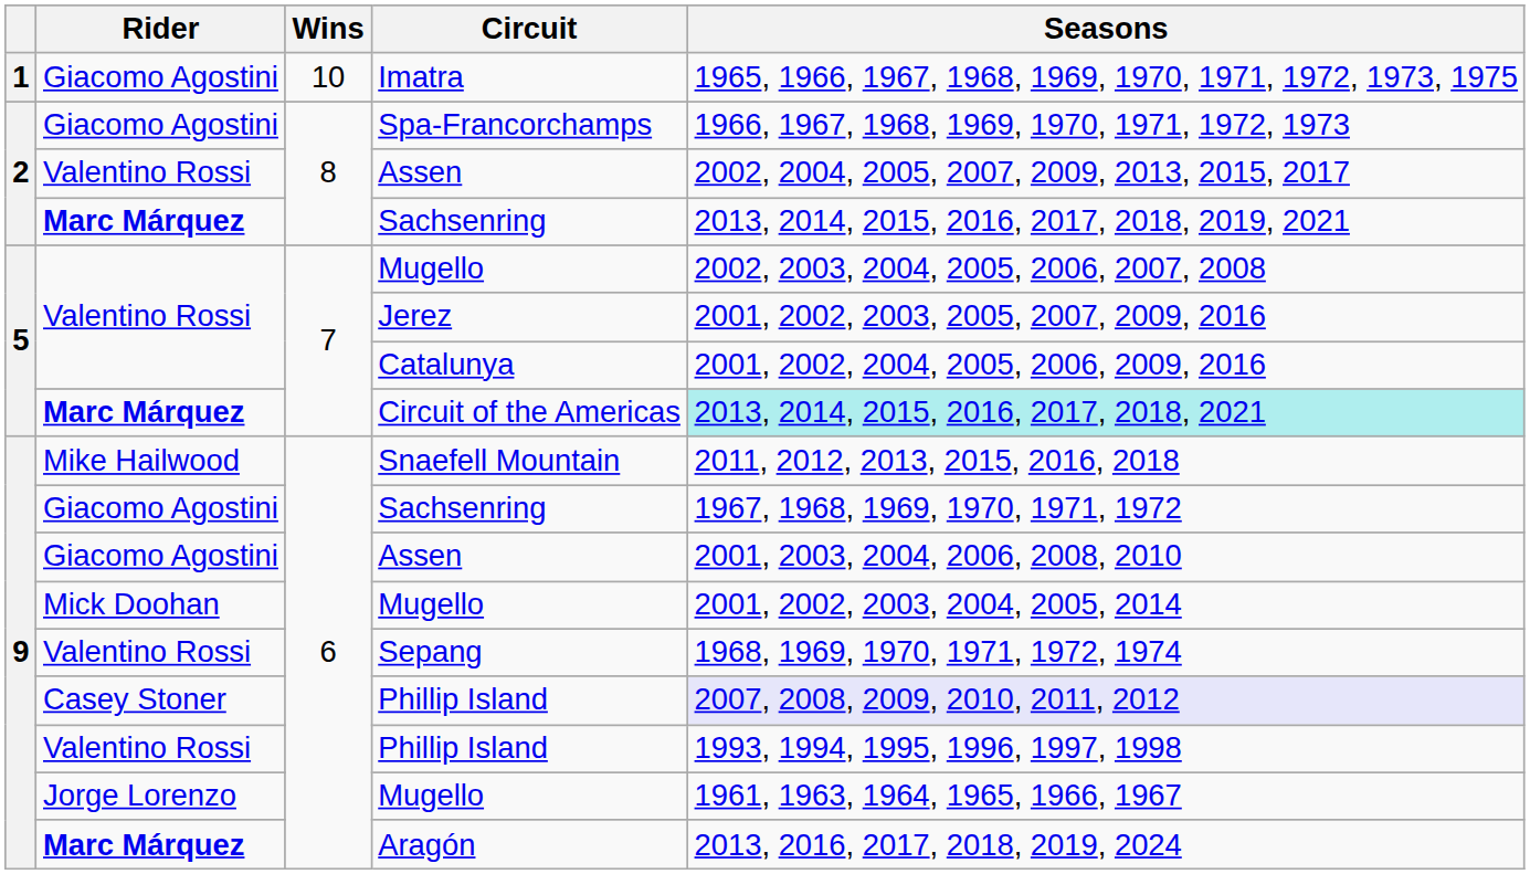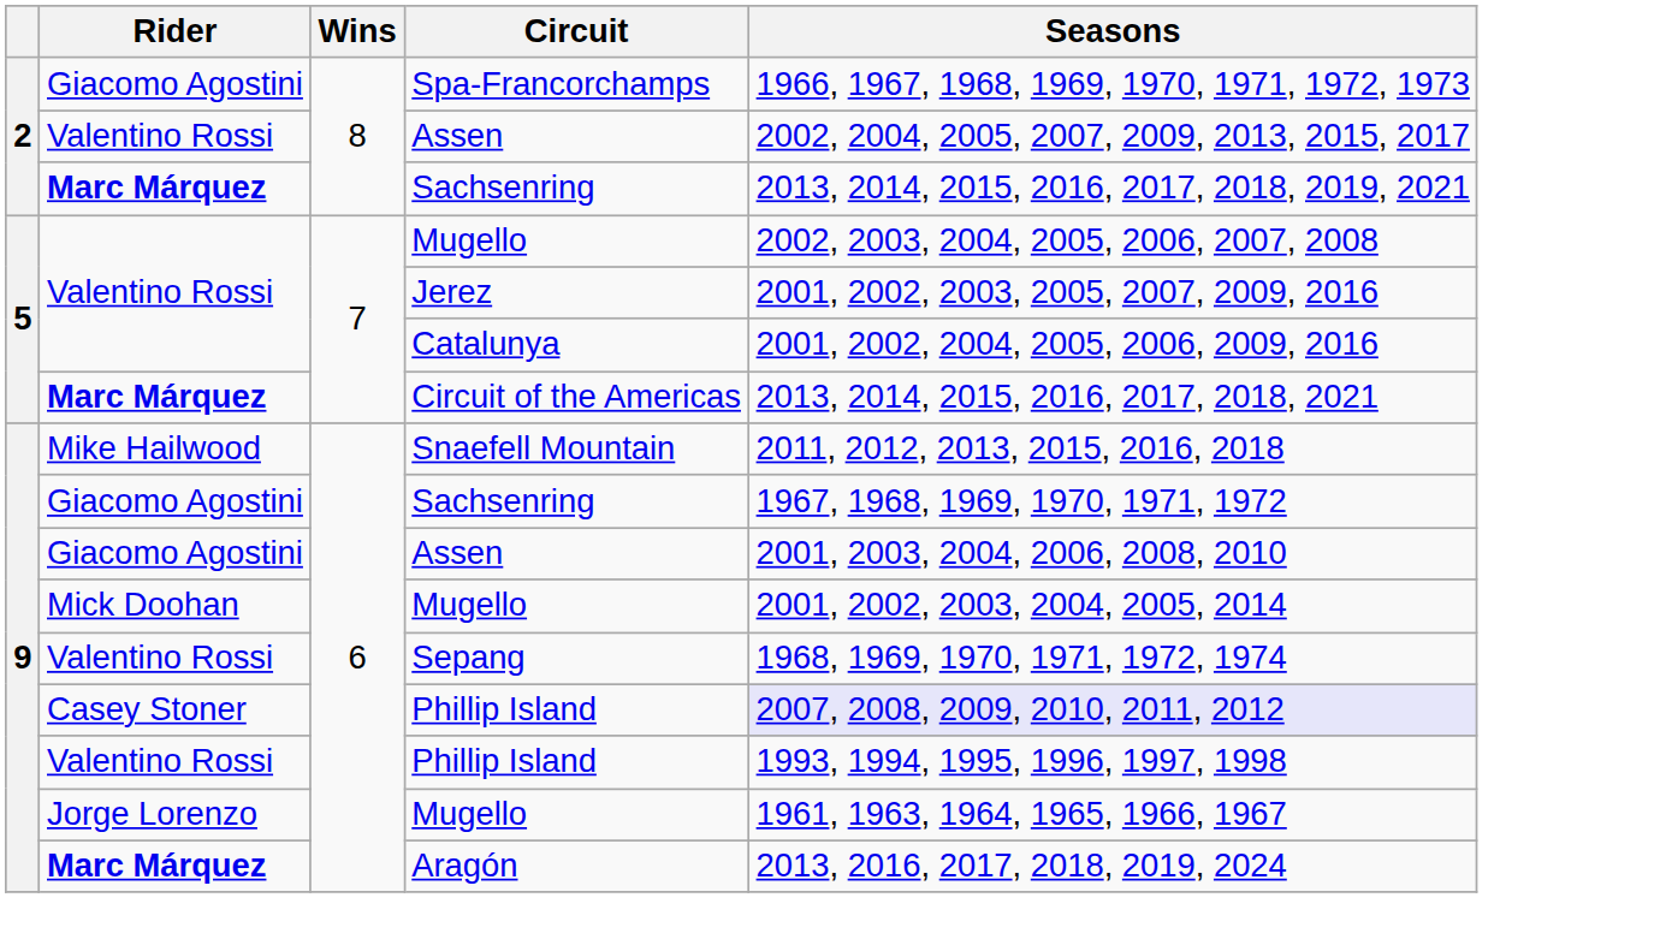 <table class="wikitable">
 <tr>
 <th></th>
 <th>Rider</th>
 <th>Wins</th>
 <th>Circuit</th>
 <th>Seasons</th>
-</tr>
-<tr>
-<th>1</th>
-<td> <a href='#'>Giacomo Agostini</a></td>
-<td align=center>10</td>
-<td><a href='#'>Imatra</a></td>
-<td><a href='#'>1965</a>, <a href='#'>1966</a>, <a href='#'>1967</a>, <a href='#'>1968</a>, <a href='#'>1969</a>, <a href='#'>1970</a>, <a href='#'>1971</a>, <a href='#'>1972</a>, <a href='#'>1973</a>, <a href='#'>1975</a></td>
 </tr>
 <tr>
 <th rowspan=3>2</th>
 <td> <a href='#'>Giacomo Agostini</a></td>
 <td rowspan=3 align=center>8</td>
 <td><a href='#'>Spa-Francorchamps</a></td>
 <td><a href='#'>1966</a>, <a href='#'>1967</a>, <a href='#'>1968</a>, <a href='#'>1969</a>, <a href='#'>1970</a>, <a href='#'>1971</a>, <a href='#'>1972</a>, <a href='#'>1973</a></td>
 </tr>
 <tr>
 <td> <a href='#'>Valentino Rossi</a></td>
 <td><a href='#'>Assen</a></td>
 <td><a href='#'>2002</a>, <a href='#'>2004</a>, <a href='#'>2005</a>, <a href='#'>2007</a>, <a href='#'>2009</a>, <a href='#'>2013</a>, <a href='#'>2015</a>, <a href='#'>2017</a></td>
 </tr>
 <tr>
 <td> <strong><a href='#'>Marc Márquez</a></strong></td>
 <td><a href='#'>Sachsenring</a></td>
 <td><a href='#'>2013</a>, <a href='#'>2014</a>, <a href='#'>2015</a>, <a href='#'>2016</a>, <a href='#'>2017</a>, <a href='#'>2018</a>, <a href='#'>2019</a>, <a href='#'>2021</a></td>
 </tr>
 <tr>
 <th rowspan=4>5</th>
 <td rowspan=3> <a href='#'>Valentino Rossi</a></td>
 <td align=center rowspan=4>7</td>
 <td><a href='#'>Mugello</a></td>
 <td><a href='#'>2002</a>, <a href='#'>2003</a>, <a href='#'>2004</a>, <a href='#'>2005</a>, <a href='#'>2006</a>, <a href='#'>2007</a>, <a href='#'>2008</a></td>
 </tr>
 <tr>
 <td><a href='#'>Jerez</a></td>
 <td><a href='#'>2001</a>, <a href='#'>2002</a>, <a href='#'>2003</a>, <a href='#'>2005</a>, <a href='#'>2007</a>, <a href='#'>2009</a>, <a href='#'>2016</a></td>
 </tr>
 <tr>
 <td><a href='#'>Catalunya</a></td>
 <td><a href='#'>2001</a>, <a href='#'>2002</a>, <a href='#'>2004</a>, <a href='#'>2005</a>, <a href='#'>2006</a>, <a href='#'>2009</a>, <a href='#'>2016</a></td>
 </tr>
 <tr>
 <td> <strong><a href='#'>Marc Márquez</a></strong></td>
 <td><a href='#'>Circuit of the Americas</a></td>
-<td style="background: paleturquoise;"><a href='#'>2013</a>, <a href='#'>2014</a>, <a href='#'>2015</a>, <a href='#'>2016</a>, <a href='#'>2017</a>, <a href='#'>2018</a>, <a href='#'>2021</a></td>
+<td><a href='#'>2013</a>, <a href='#'>2014</a>, <a href='#'>2015</a>, <a href='#'>2016</a>, <a href='#'>2017</a>, <a href='#'>2018</a>, <a href='#'>2021</a></td>
 </tr>
 <tr>
 <th rowspan=9>9</th>
 <td> <a href='#'>Mike Hailwood</a></td>
 <td align=center rowspan=9>6</td>
 <td><a href='#'>Snaefell Mountain</a></td>
 <td><a href='#'>2011</a>, <a href='#'>2012</a>, <a href='#'>2013</a>, <a href='#'>2015</a>, <a href='#'>2016</a>, <a href='#'>2018</a></td>
 </tr>
 <tr>
 <td> <a href='#'>Giacomo Agostini</a></td>
 <td><a href='#'>Sachsenring</a></td>
 <td><a href='#'>1967</a>, <a href='#'>1968</a>, <a href='#'>1969</a>, <a href='#'>1970</a>, <a href='#'>1971</a>, <a href='#'>1972</a></td>
 </tr>
 <tr>
 <td> <a href='#'>Giacomo Agostini</a></td>
 <td><a href='#'>Assen</a></td>
 <td><a href='#'>2001</a>, <a href='#'>2003</a>, <a href='#'>2004</a>, <a href='#'>2006</a>, <a href='#'>2008</a>, <a href='#'>2010</a></td>
 </tr>
 <tr>
 <td> <a href='#'>Mick Doohan</a></td>
 <td><a href='#'>Mugello</a></td>
 <td><a href='#'>2001</a>, <a href='#'>2002</a>, <a href='#'>2003</a>, <a href='#'>2004</a>, <a href='#'>2005</a>, <a href='#'>2014</a></td>
 </tr>
 <tr>
 <td> <a href='#'>Valentino Rossi</a></td>
 <td><a href='#'>Sepang</a></td>
 <td><a href='#'>1968</a>, <a href='#'>1969</a>, <a href='#'>1970</a>, <a href='#'>1971</a>, <a href='#'>1972</a>, <a href='#'>1974</a></td>
 </tr>
 <tr>
 <td> <a href='#'>Casey Stoner</a></td>
 <td><a href='#'>Phillip Island</a></td>
 <td style="background: lavender;"><a href='#'>2007</a>, <a href='#'>2008</a>, <a href='#'>2009</a>, <a href='#'>2010</a>, <a href='#'>2011</a>, <a href='#'>2012</a></td>
 </tr>
 <tr>
 <td> <a href='#'>Valentino Rossi</a></td>
 <td><a href='#'>Phillip Island</a></td>
 <td><a href='#'>1993</a>, <a href='#'>1994</a>, <a href='#'>1995</a>, <a href='#'>1996</a>, <a href='#'>1997</a>, <a href='#'>1998</a></td>
 </tr>
 <tr>
 <td> <a href='#'>Jorge Lorenzo</a></td>
 <td><a href='#'>Mugello</a></td>
 <td><a href='#'>1961</a>, <a href='#'>1963</a>, <a href='#'>1964</a>, <a href='#'>1965</a>, <a href='#'>1966</a>, <a href='#'>1967</a></td>
 </tr>
 <tr>
 <td> <strong><a href='#'>Marc Márquez</a></strong></td>
 <td><a href='#'>Aragón</a></td>
 <td><a href='#'>2013</a>, <a href='#'>2016</a>, <a href='#'>2017</a>, <a href='#'>2018</a>, <a href='#'>2019</a>, <a href='#'>2024</a></td>
 </tr>
 </table>
